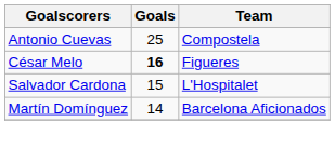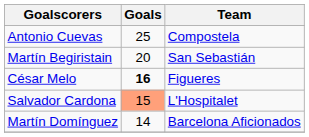 <table class="wikitable sortable">
 <tr>
 <th>Goalscorers</th>
 <th>Goals</th>
 <th>Team</th>
 </tr>
 <tr>
 <td> <a href='#'>Antonio Cuevas</a></td>
 <td style="text-align:center;">25</td>
 <td><a href='#'>Compostela</a></td>
 </tr>
 <tr>
+<td> <a href='#'>Martín Begiristain</a></td>
+<td style="text-align:center;">20</td>
+<td><a href='#'>San Sebastián</a></td>
+</tr>
+<tr>
 <td> <a href='#'>César Melo</a></td>
 <td style="text-align:center;"><strong>16</strong></td>
 <td><a href='#'>Figueres</a></td>
 </tr>
 <tr>
 <td> <a href='#'>Salvador Cardona</a></td>
-<td style="text-align:center;">15</td>
+<td style="background: lightsalmon; text-align:center;">15</td>
 <td><a href='#'>L'Hospitalet</a></td>
 </tr>
 <tr>
 <td> <a href='#'>Martín Domínguez</a></td>
 <td style="text-align:center;">14</td>
 <td><a href='#'>Barcelona Aficionados</a></td>
 </tr>
 <tr>
 </tr>
 </table>
